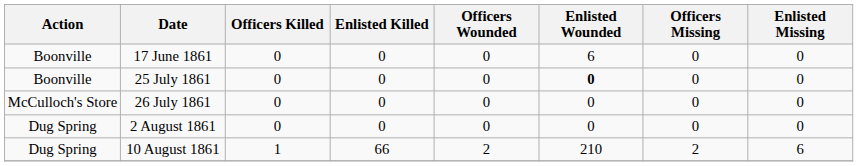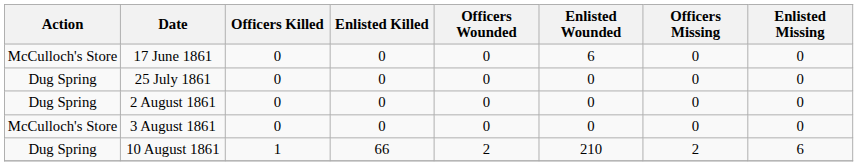 <table class="wikitable" style="text-align:center; width:73%;">
 <tr>
 <th width=10%>Action</th>
 <th width=9%>Date</th>
 <th width=9%>Officers Killed</th>
 <th width=9%>Enlisted Killed</th>
 <th width=9%>Officers Wounded</th>
 <th width=9%>Enlisted Wounded</th>
 <th width=9%>Officers Missing</th>
 <th width=9%>Enlisted Missing</th>
 </tr>
 <tr>
-<td rowspan=1>Boonville</td>
+<td rowspan=1>McCulloch's Store</td>
 <td>17 June 1861</td>
 <td>0</td>
 <td>0</td>
 <td>0</td>
 <td>6</td>
 <td>0</td>
 <td>0</td>
 </tr>
 <tr>
-<td rowspan=1>Boonville</td>
+<td rowspan=1>Dug Spring</td>
 <td>25 July 1861</td>
-<td>0</td>
-<td>0</td>
-<td>0</td>
-<td><strong>0</strong></td>
-<td>0</td>
-<td>0</td>
-</tr>
-<tr>
-<td rowspan=1>McCulloch's Store</td>
-<td>26 July 1861</td>
 <td>0</td>
 <td>0</td>
 <td>0</td>
 <td>0</td>
 <td>0</td>
 <td>0</td>
 </tr>
 <tr>
 <td rowspan=1>Dug Spring</td>
 <td>2 August 1861</td>
+<td>0</td>
+<td>0</td>
+<td>0</td>
+<td>0</td>
+<td>0</td>
+<td>0</td>
+</tr>
+<tr>
+<td rowspan=1>McCulloch's Store</td>
+<td>3 August 1861</td>
 <td>0</td>
 <td>0</td>
 <td>0</td>
 <td>0</td>
 <td>0</td>
 <td>0</td>
 </tr>
 <tr>
 <td rowspan=1>Dug Spring</td>
 <td>10 August 1861</td>
 <td>1</td>
 <td>66</td>
 <td>2</td>
 <td>210</td>
 <td>2</td>
 <td>6</td>
 </tr>
 <tr>
 </tr>
 </table>
